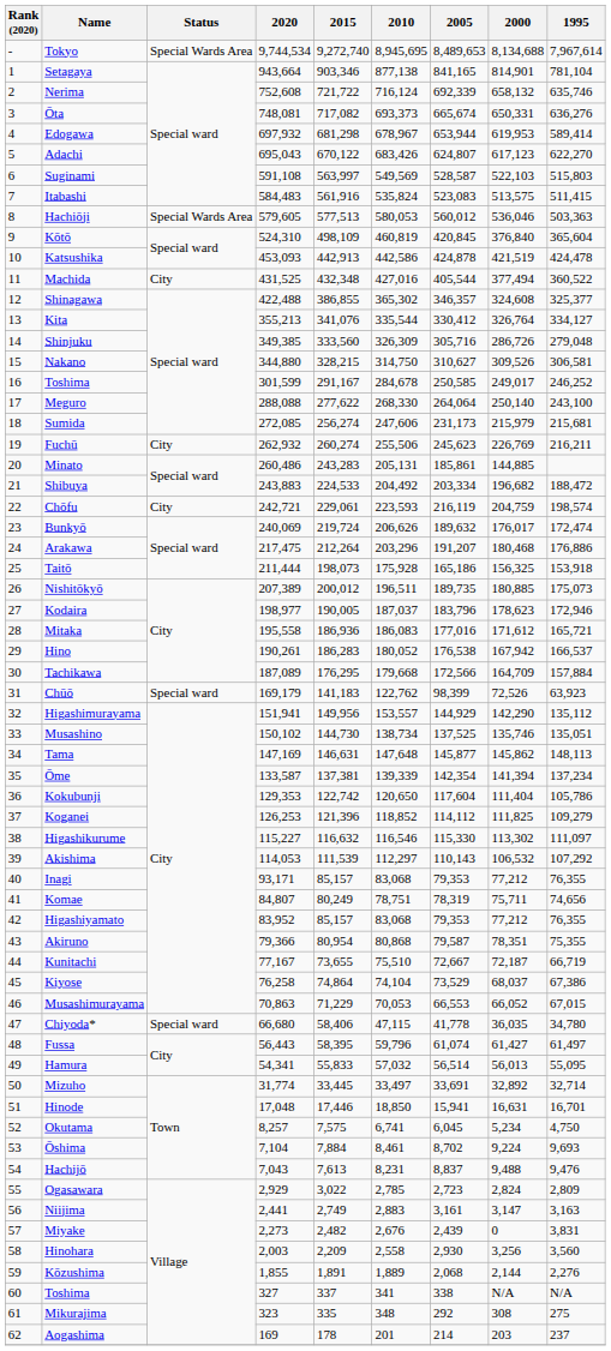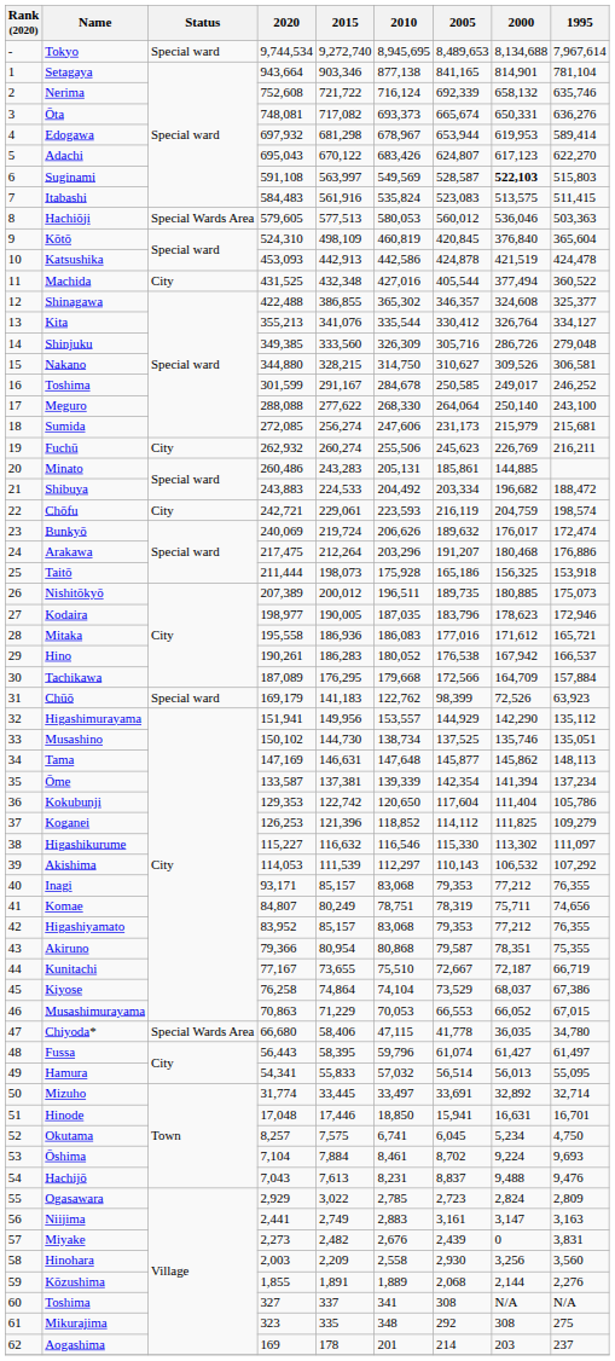 <table class="wikitable sortable">
 <tr>
 <th>Rank<br><small>(2020)</small></th>
 <th>Name</th>
 <th>Status</th>
 <th data-sort-type="number">2020</th>
 <th data-sort-type="number">2015</th>
 <th data-sort-type="number">2010</th>
 <th data-sort-type="number">2005</th>
 <th data-sort-type="number">2000</th>
 <th data-sort-type="number">1995</th>
 </tr>
 <tr>
 <td>-</td>
 <td><a href='#'>Tokyo</a></td>
-<td>Special Wards Area</td>
+<td>Special ward</td>
 <td>9,744,534</td>
 <td>9,272,740</td>
 <td>8,945,695</td>
 <td>8,489,653</td>
 <td>8,134,688</td>
 <td>7,967,614</td>
 </tr>
 <tr>
 <td>1</td>
 <td><a href='#'>Setagaya</a></td>
 <td rowspan="7">Special ward</td>
 <td>943,664</td>
 <td>903,346</td>
 <td>877,138</td>
 <td>841,165</td>
 <td>814,901</td>
 <td>781,104</td>
 </tr>
 <tr>
 <td>2</td>
 <td><a href='#'>Nerima</a></td>
 <td>752,608</td>
 <td>721,722</td>
 <td>716,124</td>
 <td>692,339</td>
 <td>658,132</td>
 <td>635,746</td>
 </tr>
 <tr>
 <td>3</td>
 <td><a href='#'>Ōta</a></td>
 <td>748,081</td>
 <td>717,082</td>
 <td>693,373</td>
 <td>665,674</td>
 <td>650,331</td>
 <td>636,276</td>
 </tr>
 <tr>
 <td>4</td>
 <td><a href='#'>Edogawa</a></td>
 <td>697,932</td>
 <td>681,298</td>
 <td>678,967</td>
 <td>653,944</td>
 <td>619,953</td>
 <td>589,414</td>
 </tr>
 <tr>
 <td>5</td>
 <td><a href='#'>Adachi</a></td>
 <td>695,043</td>
 <td>670,122</td>
 <td>683,426</td>
 <td>624,807</td>
 <td>617,123</td>
 <td>622,270</td>
 </tr>
 <tr>
 <td>6</td>
 <td><a href='#'>Suginami</a></td>
 <td>591,108</td>
 <td>563,997</td>
 <td>549,569</td>
 <td>528,587</td>
-<td>522,103</td>
+<td><strong>522,103</strong></td>
 <td>515,803</td>
 </tr>
 <tr>
 <td>7</td>
 <td><a href='#'>Itabashi</a></td>
 <td>584,483</td>
 <td>561,916</td>
 <td>535,824</td>
 <td>523,083</td>
 <td>513,575</td>
 <td>511,415</td>
 </tr>
 <tr>
 <td>8</td>
 <td><a href='#'>Hachiōji</a></td>
 <td>Special Wards Area</td>
 <td>579,605</td>
 <td>577,513</td>
 <td>580,053</td>
 <td>560,012</td>
 <td>536,046</td>
 <td>503,363</td>
 </tr>
 <tr>
 <td>9</td>
 <td><a href='#'>Kōtō</a></td>
 <td rowspan="2">Special ward</td>
 <td>524,310</td>
 <td>498,109</td>
 <td>460,819</td>
 <td>420,845</td>
 <td>376,840</td>
 <td>365,604</td>
 </tr>
 <tr>
 <td>10</td>
 <td><a href='#'>Katsushika</a></td>
 <td>453,093</td>
 <td>442,913</td>
 <td>442,586</td>
 <td>424,878</td>
 <td>421,519</td>
 <td>424,478</td>
 </tr>
 <tr>
 <td>11</td>
 <td><a href='#'>Machida</a></td>
 <td>City</td>
 <td>431,525</td>
 <td>432,348</td>
 <td>427,016</td>
 <td>405,544</td>
 <td>377,494</td>
 <td>360,522</td>
 </tr>
 <tr>
 <td>12</td>
 <td><a href='#'>Shinagawa</a></td>
 <td rowspan="7">Special ward</td>
 <td>422,488</td>
 <td>386,855</td>
 <td>365,302</td>
 <td>346,357</td>
 <td>324,608</td>
 <td>325,377</td>
 </tr>
 <tr>
 <td>13</td>
 <td><a href='#'>Kita</a></td>
 <td>355,213</td>
 <td>341,076</td>
 <td>335,544</td>
 <td>330,412</td>
 <td>326,764</td>
 <td>334,127</td>
 </tr>
 <tr>
 <td>14</td>
 <td><a href='#'>Shinjuku</a></td>
 <td>349,385</td>
 <td>333,560</td>
 <td>326,309</td>
 <td>305,716</td>
 <td>286,726</td>
 <td>279,048</td>
 </tr>
 <tr>
 <td>15</td>
 <td><a href='#'>Nakano</a></td>
 <td>344,880</td>
 <td>328,215</td>
 <td>314,750</td>
 <td>310,627</td>
 <td>309,526</td>
 <td>306,581</td>
 </tr>
 <tr>
 <td>16</td>
 <td><a href='#'>Toshima</a></td>
 <td>301,599</td>
 <td>291,167</td>
 <td>284,678</td>
 <td>250,585</td>
 <td>249,017</td>
 <td>246,252</td>
 </tr>
 <tr>
 <td>17</td>
 <td><a href='#'>Meguro</a></td>
 <td>288,088</td>
 <td>277,622</td>
 <td>268,330</td>
 <td>264,064</td>
 <td>250,140</td>
 <td>243,100</td>
 </tr>
 <tr>
 <td>18</td>
 <td><a href='#'>Sumida</a></td>
 <td>272,085</td>
 <td>256,274</td>
 <td>247,606</td>
 <td>231,173</td>
 <td>215,979</td>
 <td>215,681</td>
 </tr>
 <tr>
 <td>19</td>
 <td><a href='#'>Fuchū</a></td>
 <td>City</td>
 <td>262,932</td>
 <td>260,274</td>
 <td>255,506</td>
 <td>245,623</td>
 <td>226,769</td>
 <td>216,211</td>
 </tr>
 <tr>
 <td>20</td>
 <td><a href='#'>Minato</a></td>
 <td rowspan="2">Special ward</td>
 <td>260,486</td>
 <td>243,283</td>
 <td>205,131</td>
 <td>185,861</td>
 <td>144,885</td>
 </tr>
 <tr>
 <td>21</td>
 <td><a href='#'>Shibuya</a></td>
 <td>243,883</td>
 <td>224,533</td>
 <td>204,492</td>
 <td>203,334</td>
 <td>196,682</td>
 <td>188,472</td>
 </tr>
 <tr>
 <td>22</td>
 <td><a href='#'>Chōfu</a></td>
 <td>City</td>
 <td>242,721</td>
 <td>229,061</td>
 <td>223,593</td>
 <td>216,119</td>
 <td>204,759</td>
 <td>198,574</td>
 </tr>
 <tr>
 <td>23</td>
 <td><a href='#'>Bunkyō</a></td>
 <td rowspan="3">Special ward</td>
 <td>240,069</td>
 <td>219,724</td>
 <td>206,626</td>
 <td>189,632</td>
 <td>176,017</td>
 <td>172,474</td>
 </tr>
 <tr>
 <td>24</td>
 <td><a href='#'>Arakawa</a></td>
 <td>217,475</td>
 <td>212,264</td>
 <td>203,296</td>
 <td>191,207</td>
 <td>180,468</td>
 <td>176,886</td>
 </tr>
 <tr>
 <td>25</td>
 <td><a href='#'>Taitō</a></td>
 <td>211,444</td>
 <td>198,073</td>
 <td>175,928</td>
 <td>165,186</td>
 <td>156,325</td>
 <td>153,918</td>
 </tr>
 <tr>
 <td>26</td>
 <td><a href='#'>Nishitōkyō</a></td>
 <td rowspan="5">City</td>
 <td>207,389</td>
 <td>200,012</td>
 <td>196,511</td>
 <td>189,735</td>
 <td>180,885</td>
 <td>175,073</td>
 </tr>
 <tr>
 <td>27</td>
 <td><a href='#'>Kodaira</a></td>
 <td>198,977</td>
 <td>190,005</td>
-<td>187,037</td>
+<td>187,035</td>
 <td>183,796</td>
 <td>178,623</td>
 <td>172,946</td>
 </tr>
 <tr>
 <td>28</td>
 <td><a href='#'>Mitaka</a></td>
 <td>195,558</td>
 <td>186,936</td>
 <td>186,083</td>
 <td>177,016</td>
 <td>171,612</td>
 <td>165,721</td>
 </tr>
 <tr>
 <td>29</td>
 <td><a href='#'>Hino</a></td>
 <td>190,261</td>
 <td>186,283</td>
 <td>180,052</td>
 <td>176,538</td>
 <td>167,942</td>
 <td>166,537</td>
 </tr>
 <tr>
 <td>30</td>
 <td><a href='#'>Tachikawa</a></td>
 <td>187,089</td>
 <td>176,295</td>
 <td>179,668</td>
 <td>172,566</td>
 <td>164,709</td>
 <td>157,884</td>
 </tr>
 <tr>
 <td>31</td>
 <td><a href='#'>Chūō</a></td>
 <td>Special ward</td>
 <td>169,179</td>
 <td>141,183</td>
 <td>122,762</td>
 <td>98,399</td>
 <td>72,526</td>
 <td>63,923</td>
 </tr>
 <tr>
 <td>32</td>
 <td><a href='#'>Higashimurayama</a></td>
 <td rowspan="15">City</td>
 <td>151,941</td>
 <td>149,956</td>
 <td>153,557</td>
 <td>144,929</td>
 <td>142,290</td>
 <td>135,112</td>
 </tr>
 <tr>
 <td>33</td>
 <td><a href='#'>Musashino</a></td>
 <td>150,102</td>
 <td>144,730</td>
 <td>138,734</td>
 <td>137,525</td>
 <td>135,746</td>
 <td>135,051</td>
 </tr>
 <tr>
 <td>34</td>
 <td><a href='#'>Tama</a></td>
 <td>147,169</td>
 <td>146,631</td>
 <td>147,648</td>
 <td>145,877</td>
 <td>145,862</td>
 <td>148,113</td>
 </tr>
 <tr>
 <td>35</td>
 <td><a href='#'>Ōme</a></td>
 <td>133,587</td>
 <td>137,381</td>
 <td>139,339</td>
 <td>142,354</td>
 <td>141,394</td>
 <td>137,234</td>
 </tr>
 <tr>
 <td>36</td>
 <td><a href='#'>Kokubunji</a></td>
 <td>129,353</td>
 <td>122,742</td>
 <td>120,650</td>
 <td>117,604</td>
 <td>111,404</td>
 <td>105,786</td>
 </tr>
 <tr>
 <td>37</td>
 <td><a href='#'>Koganei</a></td>
 <td>126,253</td>
 <td>121,396</td>
 <td>118,852</td>
 <td>114,112</td>
 <td>111,825</td>
 <td>109,279</td>
 </tr>
 <tr>
 <td>38</td>
 <td><a href='#'>Higashikurume</a></td>
 <td>115,227</td>
 <td>116,632</td>
 <td>116,546</td>
 <td>115,330</td>
 <td>113,302</td>
 <td>111,097</td>
 </tr>
 <tr>
 <td>39</td>
 <td><a href='#'>Akishima</a></td>
 <td>114,053</td>
 <td>111,539</td>
 <td>112,297</td>
 <td>110,143</td>
 <td>106,532</td>
 <td>107,292</td>
 </tr>
 <tr>
 <td>40</td>
 <td><a href='#'>Inagi</a></td>
 <td>93,171</td>
 <td>85,157</td>
 <td>83,068</td>
 <td>79,353</td>
 <td>77,212</td>
 <td>76,355</td>
 </tr>
 <tr>
 <td>41</td>
 <td><a href='#'>Komae</a></td>
 <td>84,807</td>
 <td>80,249</td>
 <td>78,751</td>
 <td>78,319</td>
 <td>75,711</td>
 <td>74,656</td>
 </tr>
 <tr>
 <td>42</td>
 <td><a href='#'>Higashiyamato</a></td>
 <td>83,952</td>
 <td>85,157</td>
 <td>83,068</td>
 <td>79,353</td>
 <td>77,212</td>
 <td>76,355</td>
 </tr>
 <tr>
 <td>43</td>
 <td><a href='#'>Akiruno</a></td>
 <td>79,366</td>
 <td>80,954</td>
 <td>80,868</td>
 <td>79,587</td>
 <td>78,351</td>
 <td>75,355</td>
 </tr>
 <tr>
 <td>44</td>
 <td><a href='#'>Kunitachi</a></td>
 <td>77,167</td>
 <td>73,655</td>
 <td>75,510</td>
 <td>72,667</td>
 <td>72,187</td>
 <td>66,719</td>
 </tr>
 <tr>
 <td>45</td>
 <td><a href='#'>Kiyose</a></td>
 <td>76,258</td>
 <td>74,864</td>
 <td>74,104</td>
 <td>73,529</td>
 <td>68,037</td>
 <td>67,386</td>
 </tr>
 <tr>
 <td>46</td>
 <td><a href='#'>Musashimurayama</a></td>
 <td>70,863</td>
 <td>71,229</td>
 <td>70,053</td>
 <td>66,553</td>
 <td>66,052</td>
 <td>67,015</td>
 </tr>
 <tr>
 <td>47</td>
 <td><a href='#'>Chiyoda</a>*</td>
-<td>Special ward</td>
+<td>Special Wards Area</td>
 <td>66,680</td>
 <td>58,406</td>
 <td>47,115</td>
 <td>41,778</td>
 <td>36,035</td>
 <td>34,780</td>
 </tr>
 <tr>
 <td>48</td>
 <td><a href='#'>Fussa</a></td>
 <td rowspan="2">City</td>
 <td>56,443</td>
 <td>58,395</td>
 <td>59,796</td>
 <td>61,074</td>
 <td>61,427</td>
 <td>61,497</td>
 </tr>
 <tr>
 <td>49</td>
 <td><a href='#'>Hamura</a></td>
 <td>54,341</td>
 <td>55,833</td>
 <td>57,032</td>
 <td>56,514</td>
 <td>56,013</td>
 <td>55,095</td>
 </tr>
 <tr>
 <td>50</td>
 <td><a href='#'>Mizuho</a></td>
 <td rowspan="5">Town</td>
 <td>31,774</td>
 <td>33,445</td>
 <td>33,497</td>
 <td>33,691</td>
 <td>32,892</td>
 <td>32,714</td>
 </tr>
 <tr>
 <td>51</td>
 <td><a href='#'>Hinode</a></td>
 <td>17,048</td>
 <td>17,446</td>
 <td>18,850</td>
 <td>15,941</td>
 <td>16,631</td>
 <td>16,701</td>
 </tr>
 <tr>
 <td>52</td>
 <td><a href='#'>Okutama</a></td>
 <td>8,257</td>
 <td>7,575</td>
 <td>6,741</td>
 <td>6,045</td>
 <td>5,234</td>
 <td>4,750</td>
 </tr>
 <tr>
 <td>53</td>
 <td><a href='#'>Ōshima</a></td>
 <td>7,104</td>
 <td>7,884</td>
 <td>8,461</td>
 <td>8,702</td>
 <td>9,224</td>
 <td>9,693</td>
 </tr>
 <tr>
 <td>54</td>
 <td><a href='#'>Hachijō</a></td>
 <td>7,043</td>
 <td>7,613</td>
 <td>8,231</td>
 <td>8,837</td>
 <td>9,488</td>
 <td>9,476</td>
 </tr>
 <tr>
 <td>55</td>
 <td><a href='#'>Ogasawara</a></td>
 <td rowspan="8">Village</td>
 <td>2,929</td>
 <td>3,022</td>
 <td>2,785</td>
 <td>2,723</td>
 <td>2,824</td>
 <td>2,809</td>
 </tr>
 <tr>
 <td>56</td>
 <td><a href='#'>Niijima</a></td>
 <td>2,441</td>
 <td>2,749</td>
 <td>2,883</td>
 <td>3,161</td>
 <td>3,147</td>
 <td>3,163</td>
 </tr>
 <tr>
 <td>57</td>
 <td><a href='#'>Miyake</a></td>
 <td>2,273</td>
 <td>2,482</td>
 <td>2,676</td>
 <td>2,439</td>
 <td>0</td>
 <td>3,831</td>
 </tr>
 <tr>
 <td>58</td>
 <td><a href='#'>Hinohara</a></td>
 <td>2,003</td>
 <td>2,209</td>
 <td>2,558</td>
 <td>2,930</td>
 <td>3,256</td>
 <td>3,560</td>
 </tr>
 <tr>
 <td>59</td>
 <td><a href='#'>Kōzushima</a></td>
 <td>1,855</td>
 <td>1,891</td>
 <td>1,889</td>
 <td>2,068</td>
 <td>2,144</td>
 <td>2,276</td>
 </tr>
 <tr>
 <td>60</td>
 <td><a href='#'>Toshima</a></td>
 <td>327</td>
 <td>337</td>
 <td>341</td>
-<td>338</td>
+<td>308</td>
 <td>N/A</td>
 <td>N/A</td>
 </tr>
 <tr>
 <td>61</td>
 <td><a href='#'>Mikurajima</a></td>
 <td>323</td>
 <td>335</td>
 <td>348</td>
 <td>292</td>
 <td>308</td>
 <td>275</td>
 </tr>
 <tr>
 <td>62</td>
 <td><a href='#'>Aogashima</a></td>
 <td>169</td>
 <td>178</td>
 <td>201</td>
 <td>214</td>
 <td>203</td>
 <td>237</td>
 </tr>
 <tr>
 </tr>
 </table>
